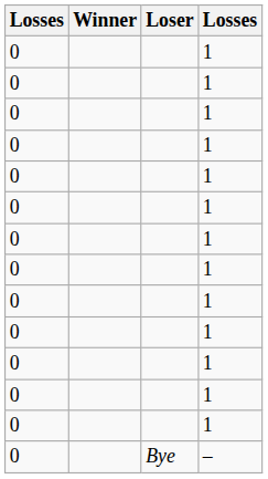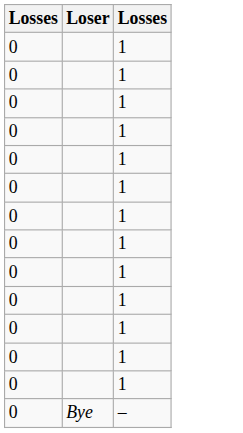 <table class=wikitable>
 <tr>
 <th>Losses</th>
-<th>Winner</th>
 <th>Loser</th>
 <th>Losses</th>
 </tr>
 <tr>
 <td>0</td>
 <td></td>
+<td>1</td>
+</tr>
+<tr>
+<td>0</td>
 <td></td>
 <td>1</td>
 </tr>
 <tr>
 <td>0</td>
 <td></td>
+<td>1</td>
+</tr>
+<tr>
+<td>0</td>
 <td></td>
 <td>1</td>
 </tr>
 <tr>
 <td>0</td>
 <td></td>
+<td>1</td>
+</tr>
+<tr>
+<td>0</td>
 <td></td>
 <td>1</td>
 </tr>
 <tr>
 <td>0</td>
 <td></td>
+<td>1</td>
+</tr>
+<tr>
+<td>0</td>
 <td></td>
 <td>1</td>
 </tr>
 <tr>
 <td>0</td>
 <td></td>
+<td>1</td>
+</tr>
+<tr>
+<td>0</td>
 <td></td>
 <td>1</td>
 </tr>
 <tr>
 <td>0</td>
 <td></td>
+<td>1</td>
+</tr>
+<tr>
+<td>0</td>
 <td></td>
 <td>1</td>
 </tr>
 <tr>
 <td>0</td>
 <td></td>
-<td></td>
 <td>1</td>
 </tr>
 <tr>
 <td>0</td>
-<td></td>
-<td></td>
-<td>1</td>
-</tr>
-<tr>
-<td>0</td>
-<td></td>
-<td></td>
-<td>1</td>
-</tr>
-<tr>
-<td>0</td>
-<td></td>
-<td></td>
-<td>1</td>
-</tr>
-<tr>
-<td>0</td>
-<td></td>
-<td></td>
-<td>1</td>
-</tr>
-<tr>
-<td>0</td>
-<td></td>
-<td></td>
-<td>1</td>
-</tr>
-<tr>
-<td>0</td>
-<td></td>
-<td></td>
-<td>1</td>
-</tr>
-<tr>
-<td>0</td>
-<td></td>
 <td><em>Bye</em></td>
 <td>–</td>
 </tr>
 </table>
